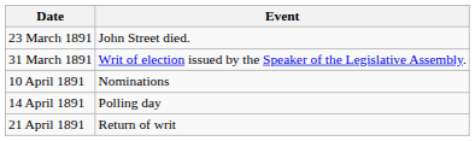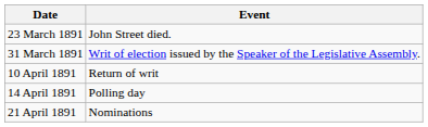 <table class="wikitable">
 <tr>
 <th>Date</th>
 <th>Event</th>
 </tr>
 <tr>
 <td>23 March 1891</td>
 <td>John Street died.</td>
 </tr>
 <tr>
 <td>31 March 1891</td>
 <td><a href='#'>Writ of election</a> issued by the <a href='#'>Speaker of the Legislative Assembly</a>.</td>
 </tr>
 <tr>
 <td>10 April 1891</td>
-<td>Nominations</td>
+<td>Return of writ</td>
 </tr>
 <tr>
 <td>14 April 1891</td>
 <td>Polling day</td>
 </tr>
 <tr>
 <td>21 April 1891</td>
-<td>Return of writ</td>
+<td>Nominations</td>
 </tr>
 </table>
